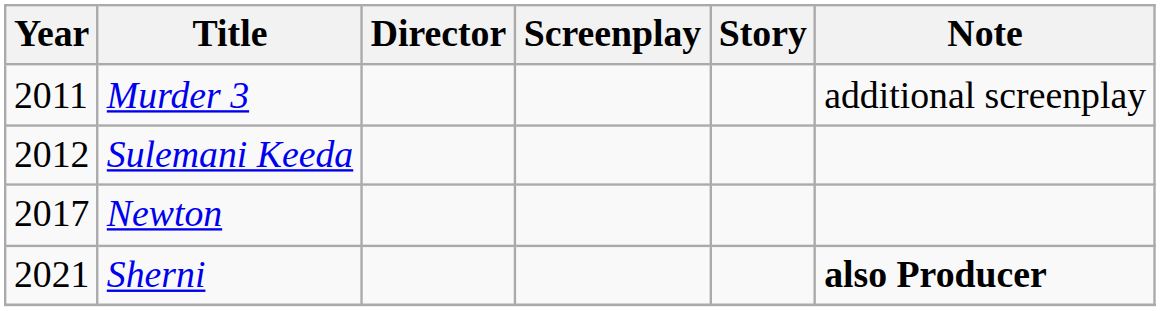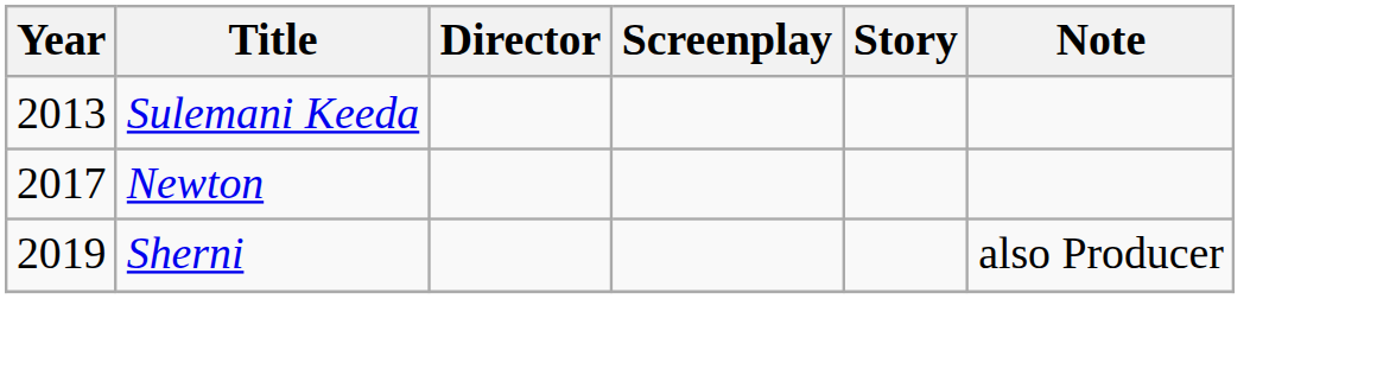 <table class="wikitable">
 <tr>
 <th>Year</th>
 <th>Title</th>
 <th>Director</th>
 <th>Screenplay</th>
 <th>Story</th>
 <th>Note</th>
 </tr>
 <tr>
-<td>2011</td>
-<td><em><a href='#'>Murder 3</a></em></td>
-<td></td>
-<td></td>
-<td></td>
-<td>additional screenplay</td>
-</tr>
-<tr>
-<td>2012</td>
+<td>2013</td>
 <td><em><a href='#'>Sulemani Keeda</a></em></td>
 <td></td>
 <td></td>
 <td></td>
 <td></td>
 </tr>
 <tr>
 <td>2017</td>
 <td><em><a href='#'>Newton</a></em></td>
 <td></td>
 <td></td>
 <td></td>
 <td></td>
 </tr>
 <tr>
-<td>2021</td>
+<td>2019</td>
 <td><em><a href='#'>Sherni</a></em></td>
 <td></td>
 <td></td>
 <td></td>
-<td><strong>also Producer</strong></td>
+<td>also Producer</td>
 </tr>
 <tr>
 </tr>
 </table>
